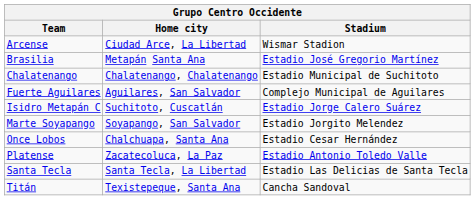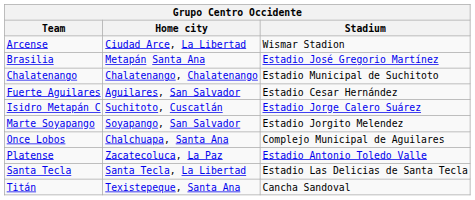 <table class="wikitable sortable">
 <tr>
 <th colspan=9>Grupo Centro Occidente</th>
 </tr>
 <tr>
 <th>Team</th>
 <th>Home city</th>
 <th>Stadium</th>
 </tr>
 <tr>
 <td><a href='#'>Arcense</a></td>
 <td><a href='#'>Ciudad Arce</a>, <a href='#'>La Libertad</a></td>
 <td>Wismar Stadion</td>
 </tr>
 <tr>
 <td><a href='#'>Brasilia</a></td>
 <td><a href='#'>Metapán</a> <a href='#'>Santa Ana</a></td>
 <td><a href='#'>Estadio José Gregorio Martínez</a></td>
 </tr>
 <tr>
 <td><a href='#'>Chalatenango</a></td>
 <td><a href='#'>Chalatenango</a>, <a href='#'>Chalatenango</a></td>
 <td>Estadio Municipal de Suchitoto</td>
 </tr>
 <tr>
 <td><a href='#'>Fuerte Aguilares</a></td>
 <td><a href='#'>Aguilares</a>, <a href='#'>San Salvador</a></td>
-<td>Complejo Municipal de Aguilares</td>
+<td>Estadio Cesar Hernández</td>
 </tr>
 <tr>
 <td><a href='#'>Isidro Metapán C</a></td>
 <td><a href='#'>Suchitoto</a>, <a href='#'>Cuscatlán</a></td>
 <td><a href='#'>Estadio Jorge Calero Suárez</a></td>
 </tr>
 <tr>
 <td><a href='#'>Marte Soyapango</a></td>
 <td><a href='#'>Soyapango</a>, <a href='#'>San Salvador</a></td>
 <td>Estadio Jorgito Melendez</td>
 </tr>
 <tr>
 <td><a href='#'>Once Lobos</a></td>
 <td><a href='#'>Chalchuapa</a>, <a href='#'>Santa Ana</a></td>
-<td>Estadio Cesar Hernández</td>
+<td>Complejo Municipal de Aguilares</td>
 </tr>
 <tr>
 <td><a href='#'>Platense</a></td>
 <td><a href='#'>Zacatecoluca</a>, <a href='#'>La Paz</a></td>
 <td><a href='#'>Estadio Antonio Toledo Valle</a></td>
 </tr>
 <tr>
 <td><a href='#'>Santa Tecla</a></td>
 <td><a href='#'>Santa Tecla</a>, <a href='#'>La Libertad</a></td>
 <td>Estadio Las Delicias de Santa Tecla</td>
 </tr>
 <tr>
 <td><a href='#'>Titán</a></td>
 <td><a href='#'>Texistepeque</a>, <a href='#'>Santa Ana</a></td>
 <td>Cancha Sandoval</td>
 </tr>
 </table>
